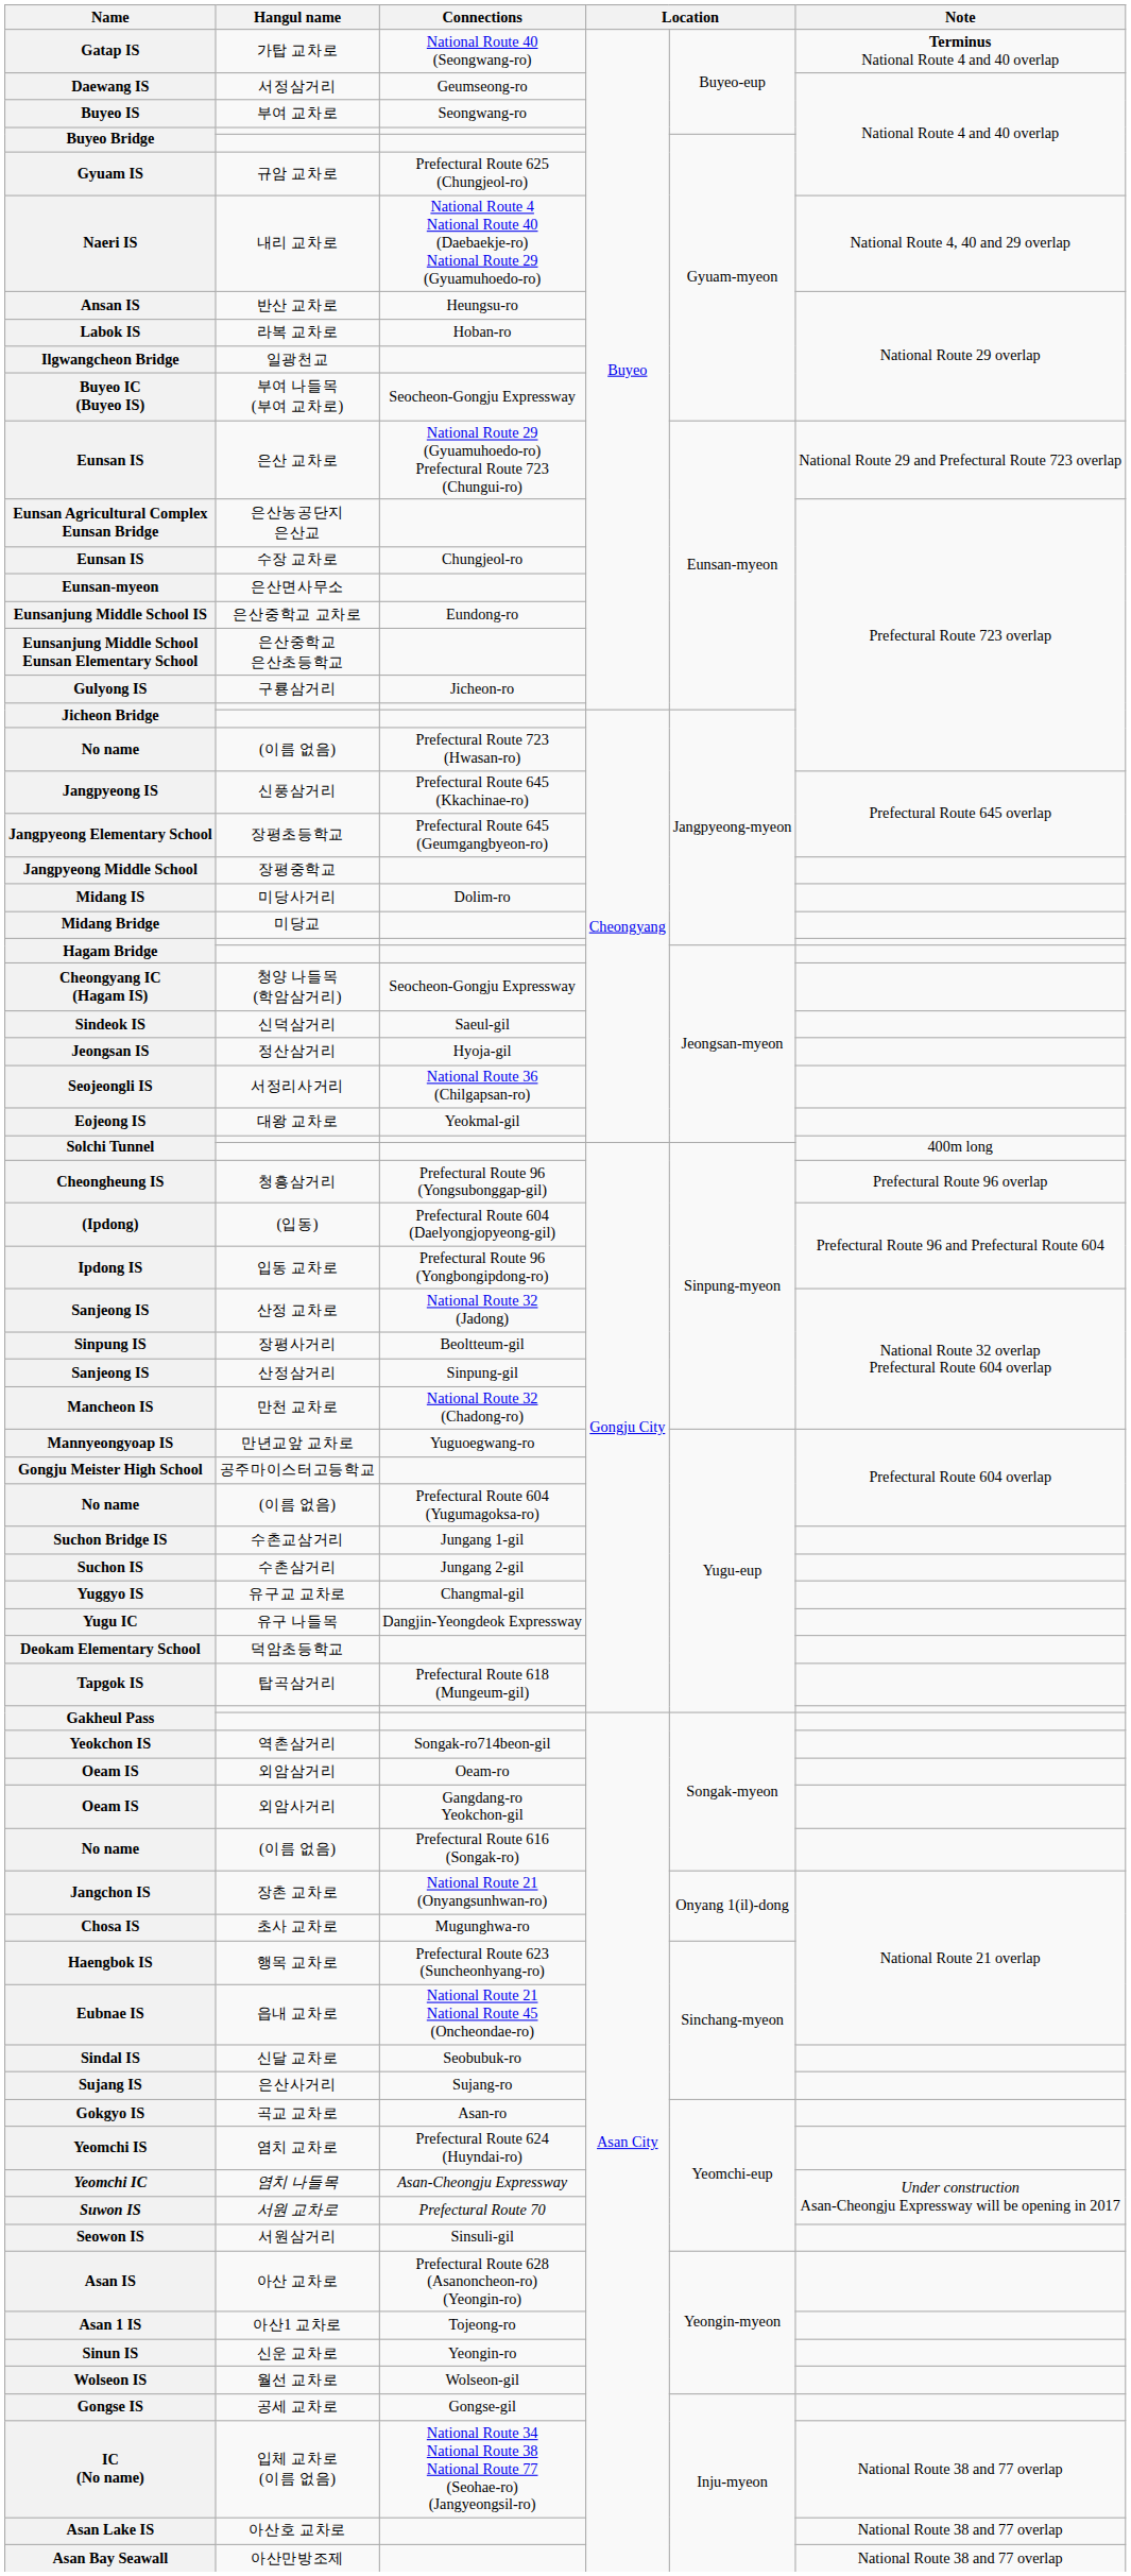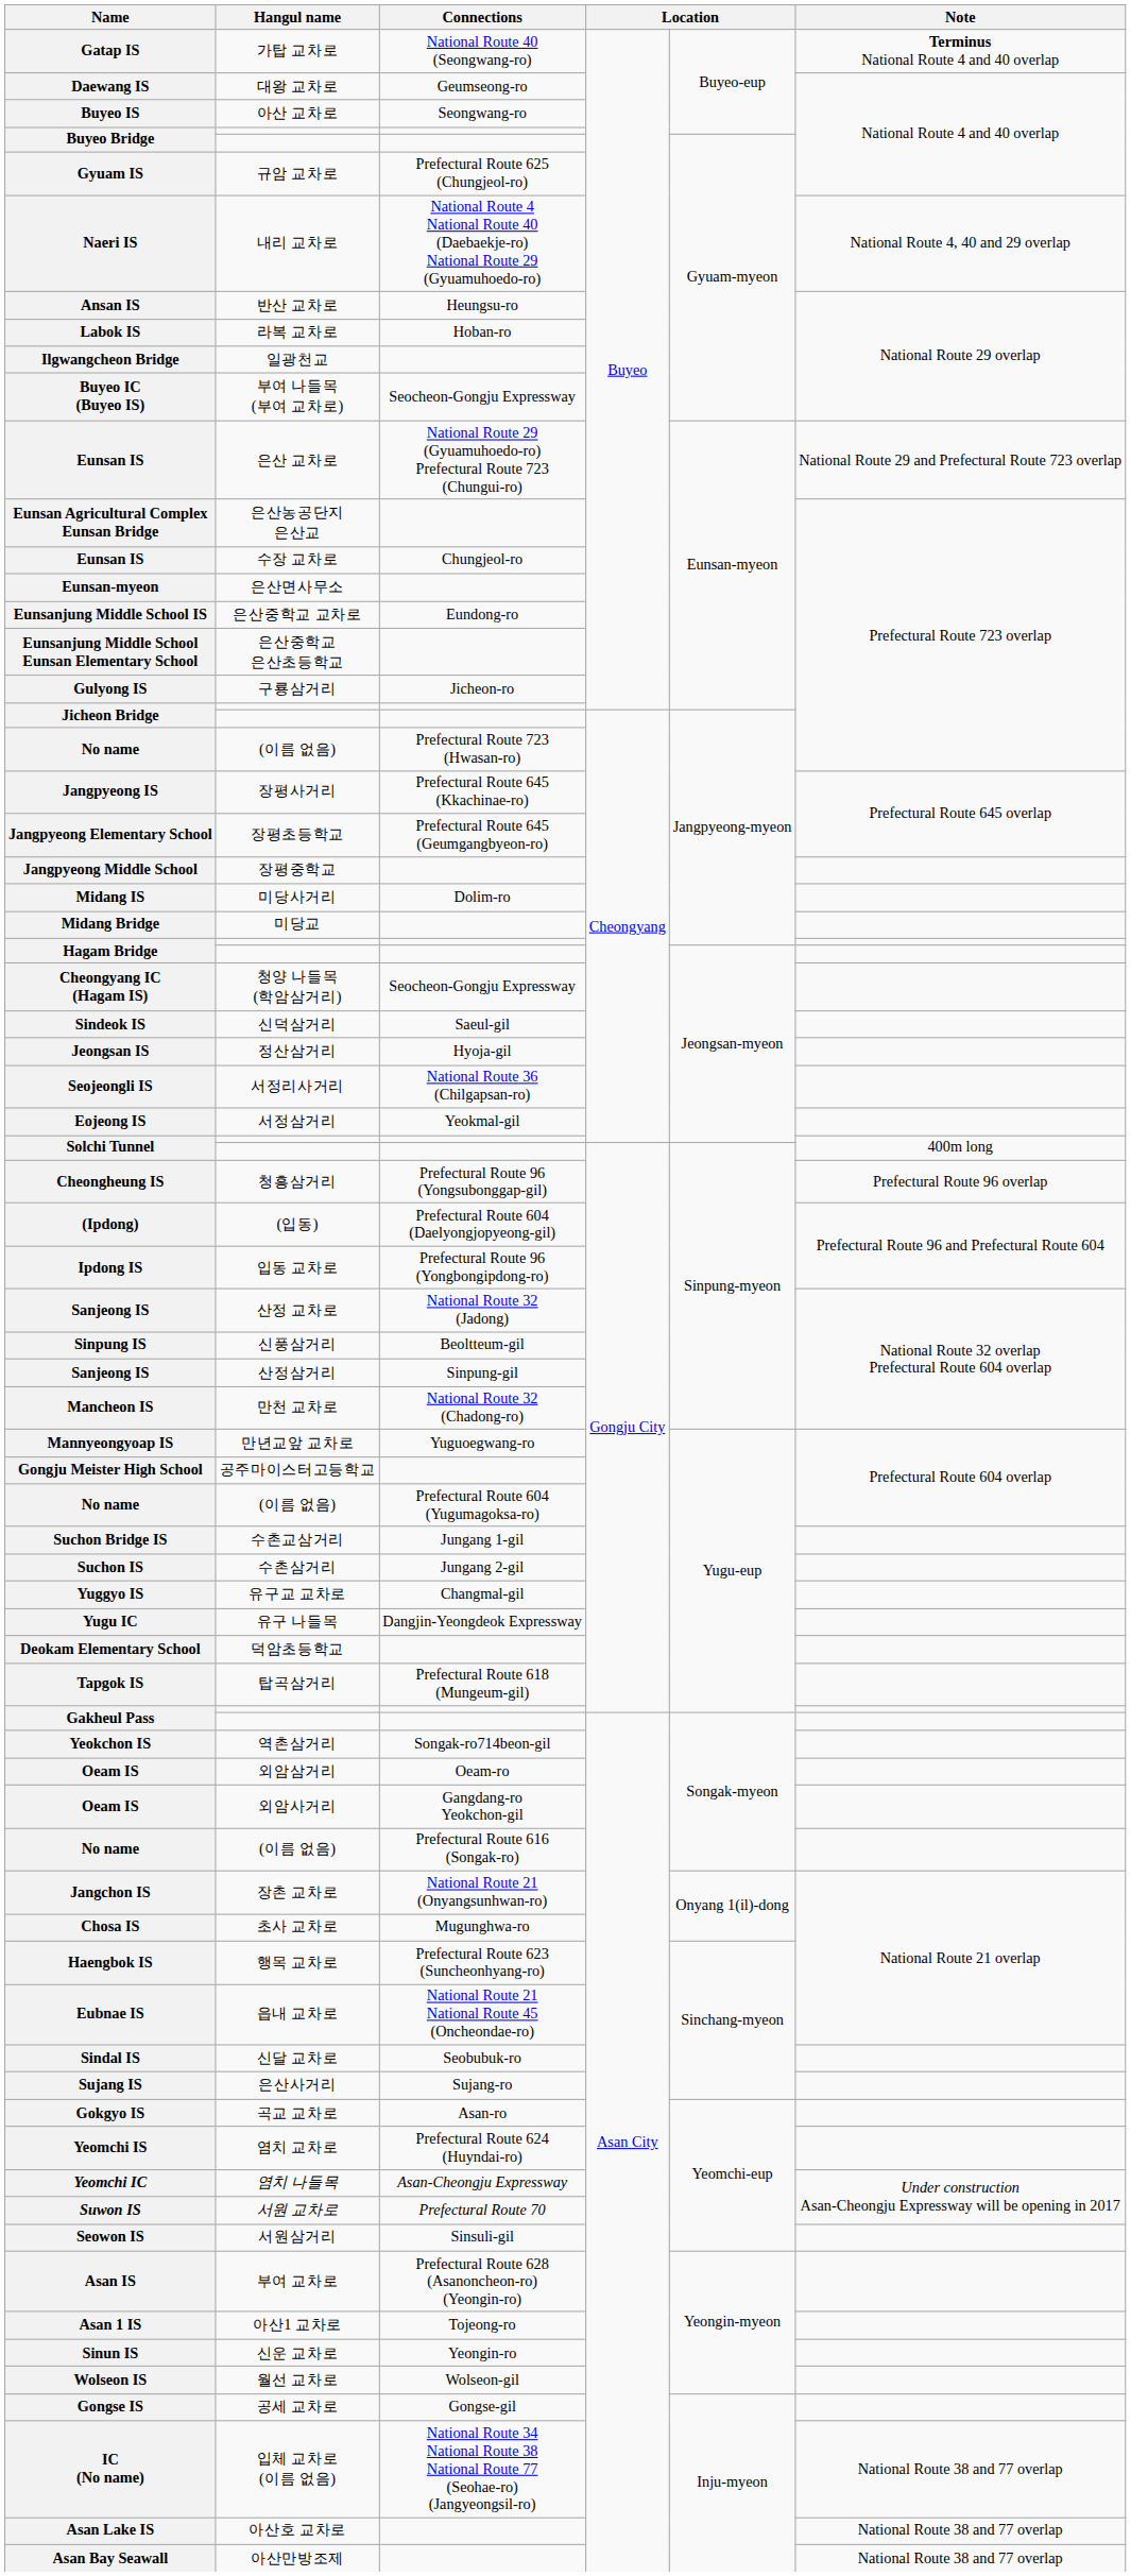 <table class="wikitable" style="font-size: 85%; text-align: center;">
 <tr>
 <th>Name</th>
 <th>Hangul name</th>
 <th>Connections</th>
 <th colspan="2">Location</th>
 <th>Note</th>
 </tr>
 <tr>
 <th>Gatap IS</th>
 <td>가탑 교차로</td>
 <td><a href='#'>National Route 40</a><br>(Seongwang-ro)</td>
 <td rowspan=19><a href='#'>Buyeo</a></td>
 <td rowspan=4>Buyeo-eup</td>
 <td><strong>Terminus</strong><br>National Route 4 and 40 overlap</td>
 </tr>
 <tr>
 <th>Daewang IS</th>
-<td>서정삼거리</td>
+<td>대왕 교차로</td>
 <td>Geumseong-ro</td>
 <td rowspan=5>National Route 4 and 40 overlap</td>
 </tr>
 <tr>
 <th>Buyeo IS</th>
-<td>부여 교차로</td>
+<td>아산 교차로</td>
 <td>Seongwang-ro</td>
 </tr>
 <tr>
 <th rowspan=2>Buyeo Bridge</th>
 <td></td>
 </tr>
 <tr>
 <td></td>
 <td></td>
 <td rowspan=7>Gyuam-myeon</td>
 </tr>
 <tr>
 <th>Gyuam IS</th>
 <td>규암 교차로</td>
 <td>Prefectural Route 625<br>(Chungjeol-ro)</td>
 </tr>
 <tr>
 <th>Naeri IS</th>
 <td>내리 교차로</td>
 <td><a href='#'>National Route 4</a><br><a href='#'>National Route 40</a><br>(Daebaekje-ro)<br><a href='#'>National Route 29</a><br>(Gyuamuhoedo-ro)</td>
 <td>National Route 4, 40 and 29 overlap</td>
 </tr>
 <tr>
 <th>Ansan IS</th>
 <td>반산 교차로</td>
 <td>Heungsu-ro</td>
 <td rowspan=4>National Route 29 overlap</td>
 </tr>
 <tr>
 <th>Labok IS</th>
 <td>라복 교차로</td>
 <td>Hoban-ro</td>
 </tr>
 <tr>
 <th>Ilgwangcheon Bridge</th>
 <td>일광천교</td>
 <td></td>
 </tr>
 <tr>
 <th>Buyeo IC<br>(Buyeo IS)</th>
 <td>부여 나들목<br>(부여 교차로)</td>
 <td>Seocheon-Gongju Expressway</td>
 </tr>
 <tr>
 <th>Eunsan IS</th>
 <td>은산 교차로</td>
 <td><a href='#'>National Route 29</a><br>(Gyuamuhoedo-ro)<br>Prefectural Route 723<br>(Chungui-ro)</td>
 <td rowspan=8>Eunsan-myeon</td>
 <td>National Route 29 and Prefectural Route 723 overlap</td>
 </tr>
 <tr>
 <th>Eunsan Agricultural Complex<br>Eunsan Bridge</th>
 <td>은산농공단지<br>은산교</td>
 <td></td>
 <td rowspan=9>Prefectural Route 723 overlap</td>
 </tr>
 <tr>
 <th>Eunsan IS</th>
 <td>수장 교차로</td>
 <td>Chungjeol-ro</td>
 </tr>
 <tr>
 <th>Eunsan-myeon</th>
 <td 은산면>은산면사무소</td>
 <td></td>
 </tr>
 <tr>
 <th>Eunsanjung Middle School IS</th>
 <td>은산중학교 교차로</td>
 <td>Eundong-ro</td>
 </tr>
 <tr>
 <th>Eunsanjung Middle School<br>Eunsan Elementary School</th>
 <td>은산중학교<br>은산초등학교</td>
 <td></td>
 </tr>
 <tr>
 <th>Gulyong IS</th>
 <td>구룡삼거리</td>
 <td>Jicheon-ro</td>
 </tr>
 <tr>
 <th rowspan=2>Jicheon Bridge</th>
 <td></td>
 </tr>
 <tr>
 <td></td>
 <td></td>
 <td rowspan=15><a href='#'>Cheongyang</a></td>
 <td rowspan=8>Jangpyeong-myeon</td>
 </tr>
 <tr>
 <th>No name</th>
 <td>(이름 없음)</td>
 <td>Prefectural Route 723<br>(Hwasan-ro)</td>
 </tr>
 <tr>
 <th>Jangpyeong IS</th>
-<td>신풍삼거리</td>
+<td>장평사거리</td>
 <td>Prefectural Route 645<br>(Kkachinae-ro)</td>
 <td rowspan=2>Prefectural Route 645 overlap</td>
 </tr>
 <tr>
 <th>Jangpyeong Elementary School</th>
 <td>장평초등학교</td>
 <td>Prefectural Route 645<br>(Geumgangbyeon-ro)</td>
 </tr>
 <tr>
 <th>Jangpyeong Middle School</th>
 <td>장평중학교</td>
 <td></td>
 <td></td>
 </tr>
 <tr>
 <th>Midang IS</th>
 <td>미당사거리</td>
 <td>Dolim-ro</td>
 <td></td>
 </tr>
 <tr>
 <th>Midang Bridge</th>
 <td>미당교</td>
 <td></td>
 <td></td>
 </tr>
 <tr>
 <th rowspan=2>Hagam Bridge</th>
 <td></td>
 <td></td>
 </tr>
 <tr>
 <td></td>
 <td></td>
 <td rowspan=7>Jeongsan-myeon</td>
 <td></td>
 </tr>
 <tr>
 <th>Cheongyang IC<br> (Hagam IS)</th>
 <td>청양 나들목<br>(학암삼거리)</td>
 <td>Seocheon-Gongju Expressway</td>
 <td></td>
 </tr>
 <tr>
 <th>Sindeok IS</th>
 <td>신덕삼거리</td>
 <td>Saeul-gil</td>
 <td></td>
 </tr>
 <tr>
 <th>Jeongsan IS</th>
 <td>정산삼거리</td>
 <td>Hyoja-gil</td>
 <td></td>
 </tr>
 <tr>
 <th>Seojeongli IS</th>
 <td>서정리사거리</td>
 <td><a href='#'>National Route 36</a><br>(Chilgapsan-ro)</td>
 <td></td>
 </tr>
 <tr>
 <th>Eojeong IS</th>
-<td>대왕 교차로</td>
+<td>서정삼거리</td>
 <td>Yeokmal-gil</td>
 <td></td>
 </tr>
 <tr>
 <th rowspan=2>Solchi Tunnel</th>
 <td></td>
 <td></td>
 <td rowspan=2>400m long</td>
 </tr>
 <tr>
 <td></td>
 <td></td>
 <td rowspan=18><a href='#'>Gongju City</a></td>
 <td rowspan=8>Sinpung-myeon</td>
 </tr>
 <tr>
 <th>Cheongheung IS</th>
 <td>청흥삼거리</td>
 <td>Prefectural Route 96<br>(Yongsubonggap-gil)</td>
 <td>Prefectural Route 96 overlap</td>
 </tr>
 <tr>
 <th>(Ipdong)</th>
 <td>(입동)</td>
 <td>Prefectural Route 604<br>(Daelyongjopyeong-gil)</td>
 <td rowspan=2>Prefectural Route 96 and Prefectural Route 604</td>
 </tr>
 <tr>
 <th>Ipdong IS</th>
 <td>입동 교차로</td>
 <td>Prefectural Route 96<br>(Yongbongipdong-ro)</td>
 </tr>
 <tr>
 <th>Sanjeong IS</th>
 <td>산정 교차로</td>
 <td><a href='#'>National Route 32</a><br>(Jadong)</td>
 <td rowspan=4>National Route 32 overlap<br>Prefectural Route 604 overlap</td>
 </tr>
 <tr>
 <th>Sinpung IS</th>
-<td>장평사거리</td>
+<td>신풍삼거리</td>
 <td>Beoltteum-gil</td>
 </tr>
 <tr>
 <th>Sanjeong IS</th>
 <td>산정삼거리</td>
 <td>Sinpung-gil</td>
 </tr>
 <tr>
 <th>Mancheon IS</th>
 <td>만천 교차로</td>
 <td><a href='#'>National Route 32</a><br>(Chadong-ro)</td>
 </tr>
 <tr>
 <th>Mannyeongyoap IS</th>
 <td>만년교앞 교차로</td>
 <td>Yuguoegwang-ro</td>
 <td rowspan=10>Yugu-eup</td>
 <td rowspan=3>Prefectural Route 604 overlap</td>
 </tr>
 <tr>
 <th>Gongju Meister High School</th>
 <td>공주마이스터고등학교</td>
 <td></td>
 </tr>
 <tr>
 <th>No name</th>
 <td>(이름 없음)</td>
 <td>Prefectural Route 604<br>(Yugumagoksa-ro)</td>
 </tr>
 <tr>
 <th>Suchon Bridge IS</th>
 <td>수촌교삼거리</td>
 <td>Jungang 1-gil</td>
 <td></td>
 </tr>
 <tr>
 <th>Suchon IS</th>
 <td>수촌삼거리</td>
 <td>Jungang 2-gil</td>
 <td></td>
 </tr>
 <tr>
 <th>Yuggyo IS</th>
 <td>유구교 교차로</td>
 <td>Changmal-gil</td>
 <td></td>
 </tr>
 <tr>
 <th>Yugu IC</th>
 <td>유구 나들목</td>
 <td>Dangjin-Yeongdeok Expressway</td>
 <td></td>
 </tr>
 <tr>
 <th>Deokam Elementary School</th>
 <td>덕암초등학교</td>
 <td></td>
 <td></td>
 </tr>
 <tr>
 <th>Tapgok IS</th>
 <td>탑곡삼거리</td>
 <td>Prefectural Route 618<br>(Mungeum-gil)</td>
 <td></td>
 </tr>
 <tr>
 <th rowspan=2>Gakheul Pass</th>
 <td></td>
 <td></td>
 </tr>
 <tr>
 <td></td>
 <td></td>
 <td rowspan=24><a href='#'>Asan City</a></td>
 <td rowspan=5>Songak-myeon</td>
 <td></td>
 </tr>
 <tr>
 <th>Yeokchon IS</th>
 <td>역촌삼거리</td>
 <td>Songak-ro714beon-gil</td>
 <td></td>
 </tr>
 <tr>
 <th>Oeam IS</th>
 <td>외암삼거리</td>
 <td>Oeam-ro</td>
 <td></td>
 </tr>
 <tr>
 <th>Oeam IS</th>
 <td>외암사거리</td>
 <td>Gangdang-ro<br>Yeokchon-gil</td>
 <td></td>
 </tr>
 <tr>
 <th>No name</th>
 <td>(이름 없음)</td>
 <td>Prefectural Route 616<br>(Songak-ro)</td>
 <td></td>
 </tr>
 <tr>
 <th>Jangchon IS</th>
 <td>장촌 교차로</td>
 <td><a href='#'>National Route 21</a><br>(Onyangsunhwan-ro)</td>
 <td rowspan=2>Onyang 1(il)-dong</td>
 <td rowspan=4>National Route 21 overlap</td>
 </tr>
 <tr>
 <th>Chosa IS</th>
 <td>초사 교차로</td>
 <td>Mugunghwa-ro</td>
 </tr>
 <tr>
 <th>Haengbok IS</th>
 <td>행목 교차로</td>
 <td>Prefectural Route 623 <br>(Suncheonhyang-ro)</td>
 <td rowspan=4>Sinchang-myeon</td>
 </tr>
 <tr>
 <th>Eubnae IS</th>
 <td>읍내 교차로</td>
 <td><a href='#'>National Route 21</a><br><a href='#'>National Route 45</a><br>(Oncheondae-ro)</td>
 </tr>
 <tr>
 <th>Sindal IS</th>
 <td>신달 교차로</td>
 <td>Seobubuk-ro</td>
 <td></td>
 </tr>
 <tr>
 <th>Sujang IS</th>
 <td>은산사거리</td>
 <td>Sujang-ro</td>
 <td></td>
 </tr>
 <tr>
 <th>Gokgyo IS</th>
 <td>곡교 교차로</td>
 <td>Asan-ro</td>
 <td rowspan=5>Yeomchi-eup</td>
 <td></td>
 </tr>
 <tr>
 <th>Yeomchi IS</th>
 <td>염치 교차로</td>
 <td>Prefectural Route 624<br>(Huyndai-ro)</td>
 <td></td>
 </tr>
 <tr>
 <th><em>Yeomchi IC</em></th>
 <td><em>염치 나들목</em></td>
 <td><em>Asan-Cheongju Expressway</em></td>
 <td rowspan=2><em>Under construction</em><br>Asan-Cheongju Expressway will be opening in 2017</td>
 </tr>
 <tr>
 <th><em>Suwon IS</em></th>
 <td><em>서원 교차로</em></td>
 <td><em>Prefectural Route 70</em></td>
 </tr>
 <tr>
 <th>Seowon IS</th>
 <td>서원삼거리</td>
 <td>Sinsuli-gil</td>
 <td></td>
 </tr>
 <tr>
 <th>Asan IS</th>
-<td>아산 교차로</td>
+<td>부여 교차로</td>
 <td>Prefectural Route 628 <br>(Asanoncheon-ro)<br>(Yeongin-ro)</td>
 <td rowspan=4>Yeongin-myeon</td>
 <td></td>
 </tr>
 <tr>
 <th>Asan 1 IS</th>
 <td>아산1 교차로</td>
 <td>Tojeong-ro</td>
 <td></td>
 </tr>
 <tr>
 <th>Sinun IS</th>
 <td>신운 교차로</td>
 <td>Yeongin-ro</td>
 <td></td>
 </tr>
 <tr>
 <th>Wolseon IS</th>
 <td>월선 교차로</td>
 <td>Wolseon-gil</td>
 <td></td>
 </tr>
 <tr>
 <th>Gongse IS</th>
 <td>공세 교차로</td>
 <td>Gongse-gil</td>
 <td rowspan=4>Inju-myeon</td>
 <td></td>
 </tr>
 <tr>
 <th>IC <br> (No name)</th>
 <td>입체 교차로<br>(이름 없음)</td>
 <td><a href='#'>National Route 34</a><br><a href='#'>National Route 38</a><br><a href='#'>National Route 77</a><br>(Seohae-ro)<br>(Jangyeongsil-ro)</td>
 <td>National Route 38 and 77 overlap</td>
 </tr>
 <tr>
 <th>Asan Lake IS</th>
 <td>아산호 교차로</td>
 <td></td>
 <td>National Route 38 and 77 overlap</td>
 </tr>
 <tr>
 <th>Asan Bay Seawall</th>
 <td>아산만방조제</td>
 <td></td>
 <td>National Route 38 and 77 overlap</td>
 </tr>
 <tr>
 </tr>
 </table>
